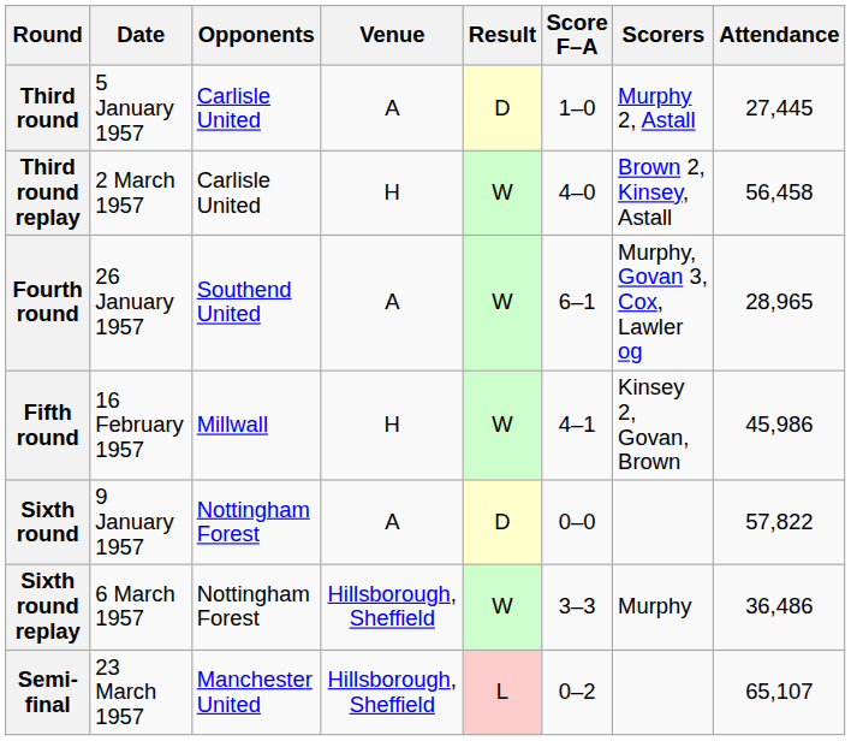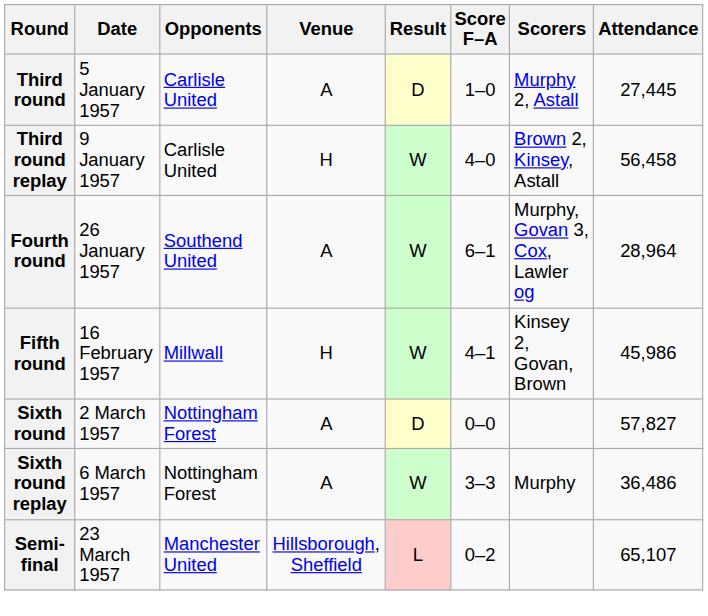 <table class="wikitable plainrowheaders" style="text-align:center">
 <tr>
 <th scope="col">Round</th>
 <th scope="col">Date</th>
 <th scope="col">Opponents</th>
 <th scope="col">Venue</th>
 <th scope="col">Result</th>
 <th scope="col">Score<br>F–A</th>
 <th scope="col">Scorers</th>
 <th scope="col">Attendance</th>
 </tr>
 <tr>
 <th scope="row">Third round</th>
 <td align="left">5 January 1957</td>
 <td align="left"><a href='#'>Carlisle United</a></td>
 <td>A</td>
 <td style=background:#ffc>D</td>
 <td>1–0</td>
 <td align="left"><a href='#'>Murphy</a> 2, <a href='#'>Astall</a></td>
 <td>27,445</td>
 </tr>
 <tr>
 <th scope="row">Third round replay</th>
-<td align="left">2 March 1957</td>
+<td align="left">9 January 1957</td>
 <td align="left">Carlisle United</td>
 <td>H</td>
 <td style=background:#cfc>W</td>
 <td>4–0</td>
 <td align="left"><a href='#'>Brown</a> 2, <a href='#'>Kinsey</a>, Astall</td>
 <td>56,458</td>
 </tr>
 <tr>
 <th scope="row">Fourth round</th>
 <td align="left">26 January 1957</td>
 <td align="left"><a href='#'>Southend United</a></td>
 <td>A</td>
 <td style=background:#cfc>W</td>
 <td>6–1</td>
 <td align="left">Murphy, <a href='#'>Govan</a> 3, <a href='#'>Cox</a>, Lawler <a href='#'>og</a></td>
-<td>28,965</td>
+<td>28,964</td>
 </tr>
 <tr>
 <th scope="row">Fifth round</th>
 <td align="left">16 February 1957</td>
 <td align="left"><a href='#'>Millwall</a></td>
 <td>H</td>
 <td style=background:#cfc>W</td>
 <td>4–1</td>
 <td align="left">Kinsey 2, Govan, Brown</td>
 <td>45,986</td>
 </tr>
 <tr>
 <th scope="row">Sixth round</th>
-<td align="left">9 January 1957</td>
+<td align="left">2 March 1957</td>
 <td align="left"><a href='#'>Nottingham Forest</a></td>
 <td>A</td>
 <td style=background:#ffc>D</td>
 <td>0–0</td>
 <td></td>
-<td>57,822</td>
+<td>57,827</td>
 </tr>
 <tr>
 <th scope="row">Sixth round replay</th>
 <td align="left">6 March 1957</td>
 <td align="left">Nottingham Forest</td>
-<td><a href='#'>Hillsborough</a>, <a href='#'>Sheffield</a></td>
+<td>A</td>
 <td style=background:#cfc>W</td>
 <td>3–3</td>
 <td align="left">Murphy</td>
 <td>36,486</td>
 </tr>
 <tr>
 <th scope="row">Semi-final</th>
 <td align="left">23 March 1957</td>
 <td align="left"><a href='#'>Manchester United</a></td>
 <td><a href='#'>Hillsborough</a>, <a href='#'>Sheffield</a></td>
 <td style=background:#fcc>L</td>
 <td>0–2</td>
 <td></td>
 <td>65,107</td>
 </tr>
 </table>
